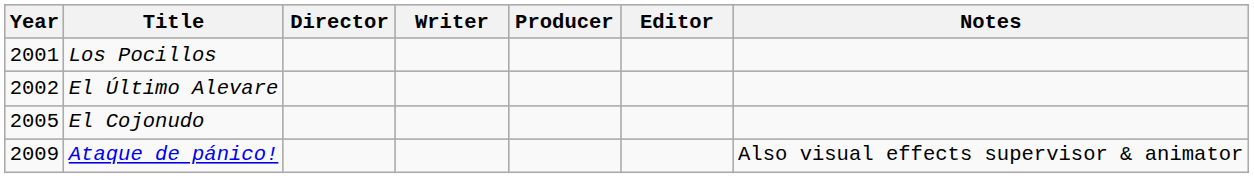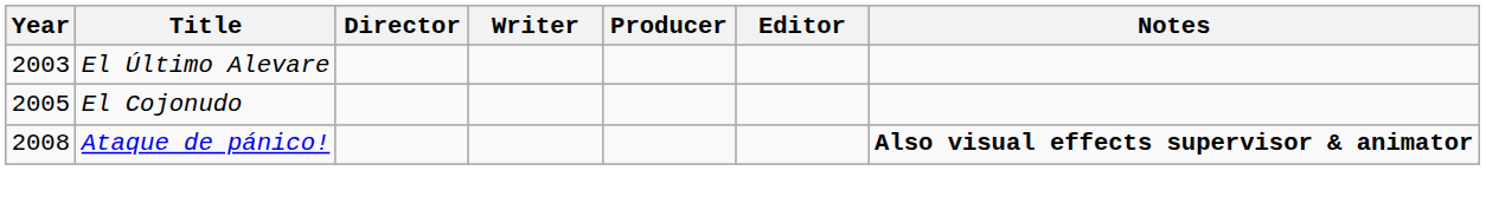 <table class="wikitable">
 <tr>
 <th>Year</th>
 <th>Title</th>
 <th width=65>Director</th>
 <th width=65>Writer</th>
 <th width=65>Producer</th>
 <th width=65>Editor</th>
 <th>Notes</th>
 </tr>
 <tr>
-<td>2001</td>
-<td><em>Los Pocillos</em></td>
-<td></td>
-<td></td>
-<td></td>
-<td></td>
-<td></td>
-</tr>
-<tr>
-<td>2002</td>
+<td>2003</td>
 <td><em>El Último Alevare</em></td>
 <td></td>
 <td></td>
 <td></td>
 <td></td>
 <td></td>
 </tr>
 <tr>
 <td>2005</td>
 <td><em>El Cojonudo</em></td>
 <td></td>
 <td></td>
 <td></td>
 <td></td>
 <td></td>
 </tr>
 <tr>
-<td>2009</td>
+<td>2008</td>
 <td><em><a href='#'>Ataque de pánico!</a></em></td>
 <td></td>
 <td></td>
 <td></td>
 <td></td>
-<td>Also visual effects supervisor & animator</td>
+<td><strong>Also visual effects supervisor & animator</strong></td>
 </tr>
 </table>
